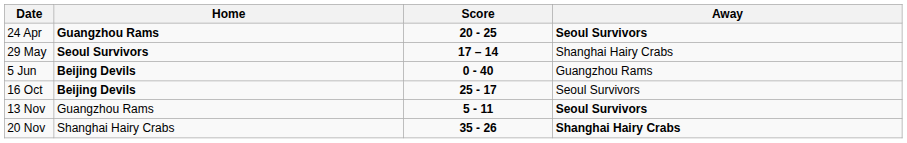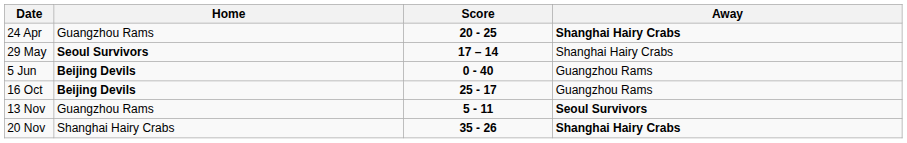 <table class="wikitable" style="text-align: left;">
 <tr>
 <th width=5%>Date</th>
 <th width=35%>Home</th>
 <th width=15%>Score</th>
 <th width=35%>Away</th>
 </tr>
 <tr>
 <td>24 Apr</td>
-<td><strong> Guangzhou Rams</strong></td>
+<td> Guangzhou Rams</td>
 <td align=center><strong>20 - 25</strong></td>
-<td> <strong>Seoul Survivors</strong></td>
+<td> <strong>Shanghai Hairy Crabs</strong></td>
 </tr>
 <tr>
 <td>29 May</td>
 <td> <strong>Seoul Survivors</strong></td>
 <td align=center><strong>17 – 14</strong></td>
 <td> Shanghai Hairy Crabs</td>
 </tr>
 <tr>
 <td>5 Jun</td>
 <td> <strong>Beijing Devils</strong></td>
 <td align=center><strong>0 - 40</strong></td>
 <td> Guangzhou Rams</td>
 </tr>
 <tr>
 <td>16 Oct</td>
 <td> <strong>Beijing Devils</strong></td>
 <td align=center><strong>25 - 17</strong></td>
-<td> Seoul Survivors</td>
+<td> Guangzhou Rams</td>
 </tr>
 <tr>
 <td>13 Nov</td>
 <td> Guangzhou Rams</td>
 <td align=center><strong>5 - 11</strong></td>
 <td> <strong>Seoul Survivors</strong></td>
 </tr>
 <tr>
 <td>20 Nov</td>
 <td> Shanghai Hairy Crabs</td>
 <td align=center><strong>35 - 26</strong></td>
 <td> <strong>Shanghai Hairy Crabs</strong></td>
 </tr>
 </table>
